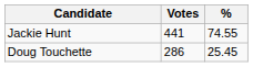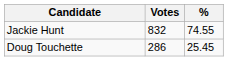 <table class="wikitable sortable">
 <tr>
 <th bgcolor="#DDDDFF" width="200px">Candidate</th>
 <th bgcolor="#DDDDFF" width="50px">Votes</th>
 <th bgcolor="#DDDDFF" width="50px">%</th>
 </tr>
 <tr>
 <td>Jackie Hunt</td>
-<td>441</td>
+<td>832</td>
 <td>74.55</td>
 </tr>
 <tr>
 <td>Doug Touchette</td>
 <td>286</td>
 <td>25.45</td>
 </tr>
 </table>
